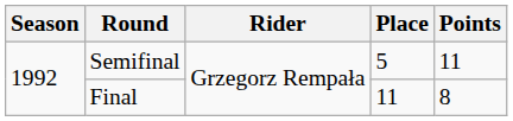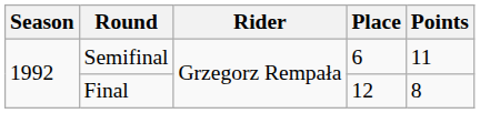 <table class="wikitable">
 <tr>
 <th>Season</th>
 <th>Round</th>
 <th>Rider</th>
 <th>Place</th>
 <th>Points</th>
 </tr>
 <tr>
 <td rowspan="3">1992</td>
 <td>Semifinal</td>
 <td rowspan="2">Grzegorz Rempała</td>
-<td>5</td>
+<td>6</td>
 <td>11</td>
 </tr>
 <tr>
 <td>Final</td>
-<td>11</td>
+<td>12</td>
 <td>8</td>
 </tr>
 </table>
